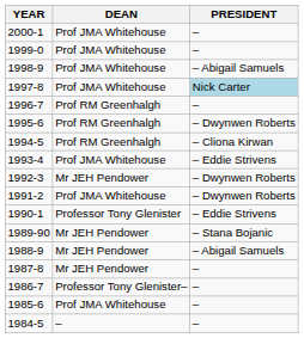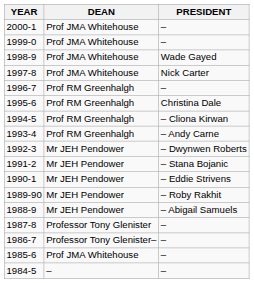 <table class="wikitable">
 <tr>
 <th>YEAR</th>
 <th>DEAN</th>
 <th>PRESIDENT</th>
 </tr>
 <tr>
 <td>2000-1</td>
 <td>Prof JMA Whitehouse</td>
 <td>–</td>
 </tr>
 <tr>
 <td>1999-0</td>
 <td>Prof JMA Whitehouse</td>
 <td>–</td>
 </tr>
 <tr>
 <td>1998-9</td>
 <td>Prof JMA Whitehouse</td>
-<td>– Abigail Samuels</td>
+<td>Wade Gayed</td>
 </tr>
 <tr>
 <td>1997-8</td>
 <td>Prof JMA Whitehouse</td>
-<td style="background: lightblue;">Nick Carter</td>
+<td>Nick Carter</td>
 </tr>
 <tr>
 <td>1996-7</td>
 <td>Prof RM Greenhalgh</td>
 <td>–</td>
 </tr>
 <tr>
 <td>1995-6</td>
 <td>Prof RM Greenhalgh</td>
-<td>– Dwynwen Roberts</td>
+<td>Christina Dale</td>
 </tr>
 <tr>
 <td>1994-5</td>
 <td>Prof RM Greenhalgh</td>
 <td>– Cliona Kirwan</td>
 </tr>
 <tr>
 <td>1993-4</td>
-<td>Prof JMA Whitehouse</td>
-<td>– Eddie Strivens</td>
+<td>Prof RM Greenhalgh</td>
+<td>– Andy Carne</td>
 </tr>
 <tr>
 <td>1992-3</td>
 <td>Mr JEH Pendower</td>
 <td>– Dwynwen Roberts</td>
 </tr>
 <tr>
 <td>1991-2</td>
-<td>Prof JMA Whitehouse</td>
-<td>– Dwynwen Roberts</td>
+<td>Mr JEH Pendower</td>
+<td>– Stana Bojanic</td>
 </tr>
 <tr>
 <td>1990-1</td>
-<td>Professor Tony Glenister</td>
+<td>Mr JEH Pendower</td>
 <td>– Eddie Strivens</td>
 </tr>
 <tr>
 <td>1989-90</td>
 <td>Mr JEH Pendower</td>
-<td>– Stana Bojanic</td>
+<td>– Roby Rakhit</td>
 </tr>
 <tr>
 <td>1988-9</td>
 <td>Mr JEH Pendower</td>
 <td>– Abigail Samuels</td>
 </tr>
 <tr>
 <td>1987-8</td>
-<td>Mr JEH Pendower</td>
+<td>Professor Tony Glenister</td>
 <td>–</td>
 </tr>
 <tr>
 <td>1986-7</td>
 <td>Professor Tony Glenister–</td>
 <td>–</td>
 </tr>
 <tr>
 <td>1985-6</td>
 <td>Prof JMA Whitehouse</td>
 <td>–</td>
 </tr>
 <tr>
 <td>1984-5</td>
 <td>–</td>
 <td>–</td>
 </tr>
 </table>
